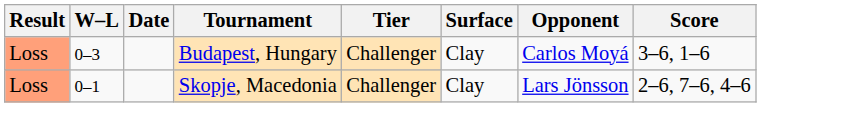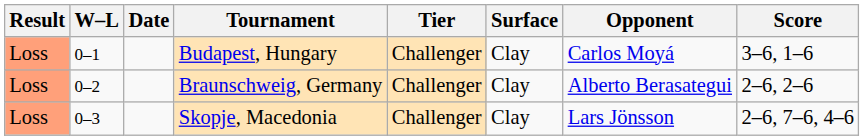 <table class="sortable wikitable">
 <tr>
 <th>Result</th>
 <th class="unsortable">W–L</th>
 <th>Date</th>
 <th>Tournament</th>
 <th>Tier</th>
 <th>Surface</th>
 <th>Opponent</th>
 <th class="unsortable">Score</th>
 </tr>
 <tr>
 <td style="background:#ffa07a;">Loss</td>
-<td><small>0–3</small></td>
+<td><small>0–1</small></td>
 <td></td>
 <td style="background:moccasin;"><a href='#'>Budapest</a>, Hungary</td>
 <td style="background:moccasin;">Challenger</td>
 <td>Clay</td>
 <td> <a href='#'>Carlos Moyá</a></td>
 <td>3–6, 1–6</td>
 </tr>
 <tr>
 <td style="background:#ffa07a;">Loss</td>
-<td><small>0–1</small></td>
+<td><small>0–2</small></td>
+<td></td>
+<td style="background:moccasin;"><a href='#'>Braunschweig</a>, Germany</td>
+<td style="background:moccasin;">Challenger</td>
+<td>Clay</td>
+<td> <a href='#'>Alberto Berasategui</a></td>
+<td>2–6, 2–6</td>
+</tr>
+<tr>
+<td style="background:#ffa07a;">Loss</td>
+<td><small>0–3</small></td>
 <td></td>
 <td style="background:moccasin;"><a href='#'>Skopje</a>, Macedonia</td>
 <td style="background:moccasin;">Challenger</td>
 <td>Clay</td>
 <td> <a href='#'>Lars Jönsson</a></td>
 <td>2–6, 7–6, 4–6</td>
 </tr>
 </table>
